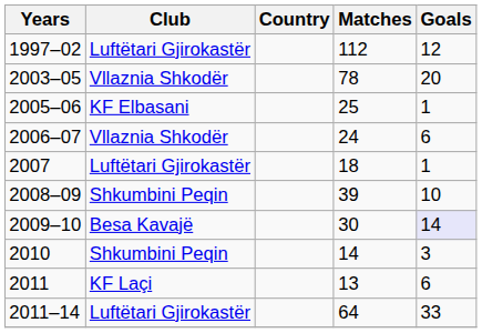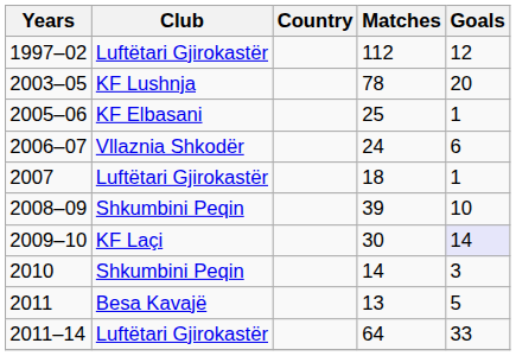 <table class="wikitable">
 <tr ---->
 <th>Years</th>
 <th>Club</th>
 <th>Country</th>
 <th>Matches</th>
 <th>Goals</th>
 </tr>
 <tr ---->
 <td>1997–02</td>
 <td><a href='#'>Luftëtari Gjirokastër</a></td>
 <td></td>
 <td>112</td>
 <td>12</td>
 </tr>
 <tr ---->
 <td>2003–05</td>
-<td><a href='#'>Vllaznia Shkodër</a></td>
+<td><a href='#'>KF Lushnja</a></td>
 <td></td>
 <td>78</td>
 <td>20</td>
 </tr>
 <tr ---->
 <td>2005–06</td>
 <td><a href='#'>KF Elbasani</a></td>
 <td></td>
 <td>25</td>
 <td>1</td>
 </tr>
 <tr ---->
 <td>2006–07</td>
 <td><a href='#'>Vllaznia Shkodër</a></td>
 <td></td>
 <td>24</td>
 <td>6</td>
 </tr>
 <tr ---->
 <td>2007</td>
 <td><a href='#'>Luftëtari Gjirokastër</a></td>
 <td></td>
 <td>18</td>
 <td>1</td>
 </tr>
 <tr ---->
 <td>2008–09</td>
 <td><a href='#'>Shkumbini Peqin</a></td>
 <td></td>
 <td>39</td>
 <td>10</td>
 </tr>
 <tr ---->
 <td>2009–10</td>
-<td><a href='#'>Besa Kavajë</a></td>
+<td><a href='#'>KF Laçi</a></td>
 <td></td>
 <td>30</td>
 <td style="background: lavender;">14</td>
 </tr>
 <tr ---->
 <td>2010</td>
 <td><a href='#'>Shkumbini Peqin</a></td>
 <td></td>
 <td>14</td>
 <td>3</td>
 </tr>
 <tr ---->
 <td>2011</td>
-<td><a href='#'>KF Laçi</a></td>
+<td><a href='#'>Besa Kavajë</a></td>
 <td></td>
 <td>13</td>
-<td>6</td>
+<td>5</td>
 </tr>
 <tr ---->
 <td>2011–14</td>
 <td><a href='#'>Luftëtari Gjirokastër</a></td>
 <td></td>
 <td>64</td>
 <td>33</td>
 </tr>
 <tr>
 </tr>
 </table>
